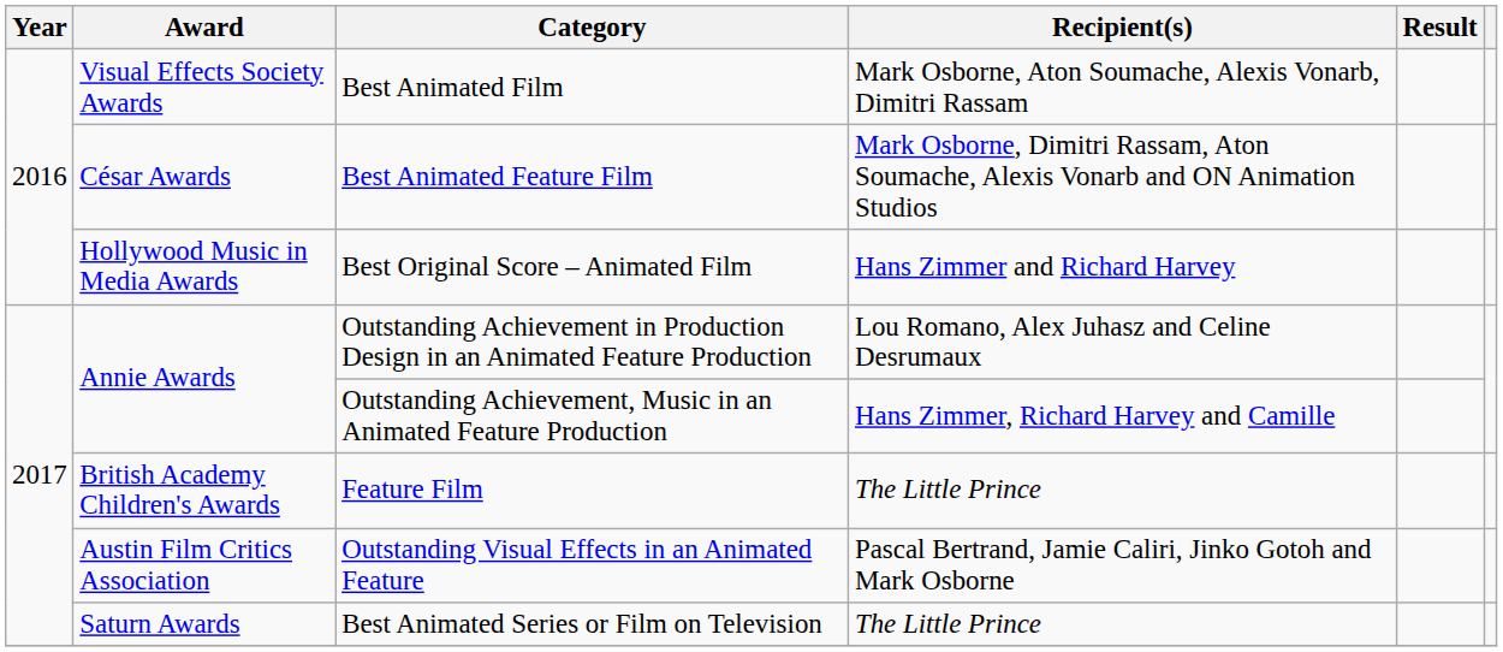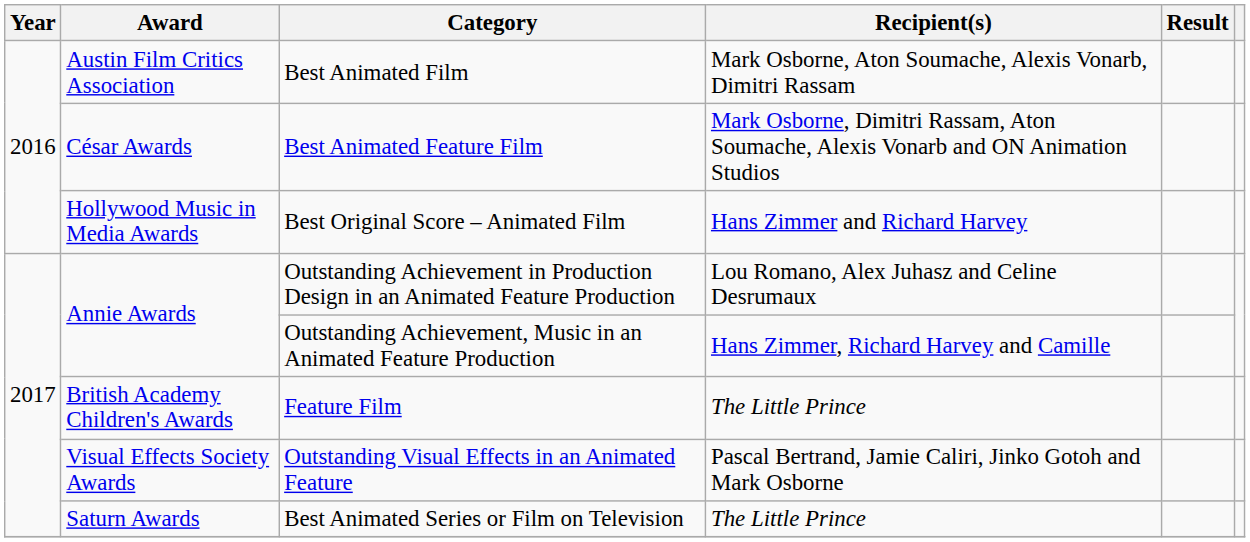 <table class="wikitable">
 <tr>
 <th>Year</th>
 <th>Award</th>
 <th>Category</th>
 <th>Recipient(s)</th>
 <th>Result</th>
 <th></th>
 </tr>
 <tr>
 <td rowspan="3">2016</td>
-<td><a href='#'>Visual Effects Society Awards</a></td>
+<td><a href='#'>Austin Film Critics Association</a></td>
 <td>Best Animated Film</td>
 <td>Mark Osborne, Aton Soumache, Alexis Vonarb, Dimitri Rassam</td>
 <td></td>
 <td></td>
 </tr>
 <tr>
 <td><a href='#'>César Awards</a></td>
 <td><a href='#'>Best Animated Feature Film</a></td>
 <td><a href='#'>Mark Osborne</a>, Dimitri Rassam, Aton Soumache, Alexis Vonarb and ON Animation Studios</td>
 <td></td>
 <td></td>
 </tr>
 <tr>
 <td><a href='#'>Hollywood Music in Media Awards</a></td>
 <td>Best Original Score – Animated Film</td>
 <td><a href='#'>Hans Zimmer</a> and <a href='#'>Richard Harvey</a></td>
 <td></td>
 <td></td>
 </tr>
 <tr>
 <td rowspan="5">2017</td>
 <td rowspan="2"><a href='#'>Annie Awards</a></td>
 <td>Outstanding Achievement in Production Design in an Animated Feature Production</td>
 <td>Lou Romano, Alex Juhasz and Celine Desrumaux</td>
 <td></td>
 <td rowspan="2"></td>
 </tr>
 <tr>
 <td>Outstanding Achievement, Music in an Animated Feature Production</td>
 <td><a href='#'>Hans Zimmer</a>, <a href='#'>Richard Harvey</a> and <a href='#'>Camille</a></td>
 <td></td>
 </tr>
 <tr>
 <td><a href='#'>British Academy Children's Awards</a></td>
 <td><a href='#'>Feature Film</a></td>
 <td><em>The Little Prince</em></td>
 <td></td>
 <td align="center"></td>
 </tr>
 <tr>
-<td><a href='#'>Austin Film Critics Association</a></td>
+<td><a href='#'>Visual Effects Society Awards</a></td>
 <td><a href='#'>Outstanding Visual Effects in an Animated Feature</a></td>
 <td>Pascal Bertrand, Jamie Caliri, Jinko Gotoh and Mark Osborne</td>
 <td></td>
 <td></td>
 </tr>
 <tr>
 <td><a href='#'>Saturn Awards</a></td>
 <td>Best Animated Series or Film on Television</td>
 <td><em>The Little Prince</em></td>
 <td></td>
 <td></td>
 </tr>
 <tr>
 </tr>
 </table>
